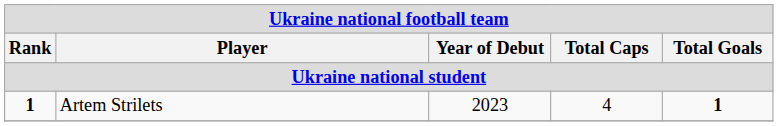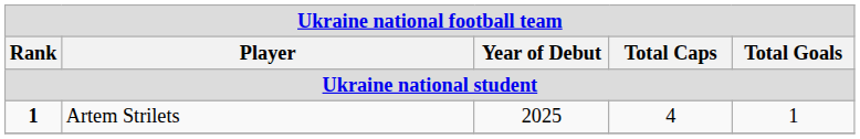 <table class="wikitable sortable" style="font-size:100%; text-align:center;">
 <tr>
 <th colspan=16 style=background:#dcdcdc; text-align:center><a href='#'>Ukraine national football team</a></th>
 </tr>
 <tr>
 <th width=10px>Rank</th>
 <th width=320px>Player</th>
 <th width=100px>Year of Debut</th>
 <th width=90px>Total Caps</th>
 <th width=90px>Total Goals</th>
 </tr>
 <tr>
 <th colspan=16 style=background:#dcdcdc; text-align:center><a href='#'>Ukraine national student</a></th>
 </tr>
 <tr>
 <td><strong>1</strong></td>
 <td style="text-align:left;"> Artem Strilets</td>
-<td>2023</td>
+<td>2025</td>
 <td>4</td>
-<td><strong>1</strong></td>
+<td>1</td>
 </tr>
 <tr>
 </tr>
 </table>
